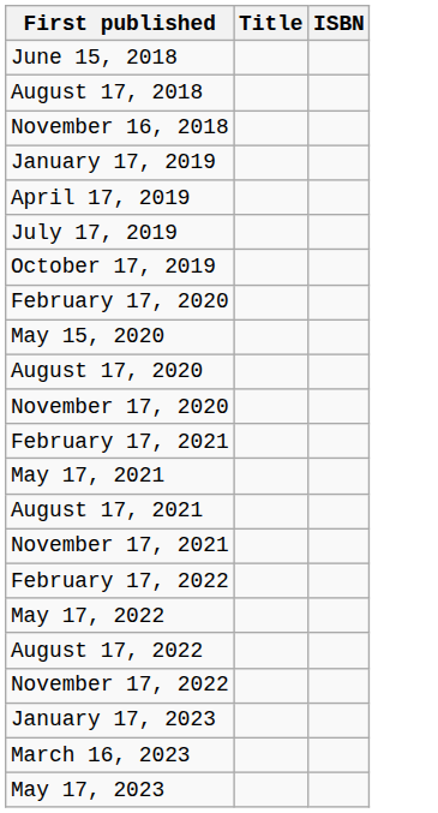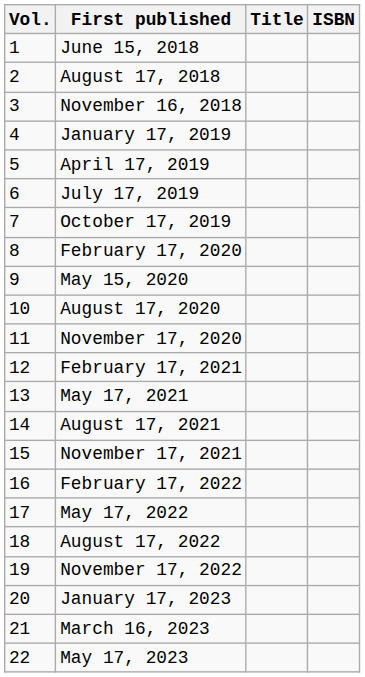 <table class="wikitable">
 <tr>
+<th>Vol.</th>
 <th>First published</th>
 <th>Title</th>
 <th>ISBN</th>
 </tr>
 <tr>
+<td>1</td>
 <td>June 15, 2018</td>
 <td></td>
 <td><small></small></td>
 </tr>
 <tr>
+<td>2</td>
 <td>August 17, 2018</td>
 <td></td>
 <td><small></small></td>
 </tr>
 <tr>
+<td>3</td>
 <td>November 16, 2018</td>
 <td></td>
 <td><small></small></td>
 </tr>
 <tr>
+<td>4</td>
 <td>January 17, 2019</td>
 <td></td>
 <td><small></small></td>
 </tr>
 <tr>
+<td>5</td>
 <td>April 17, 2019</td>
 <td></td>
 <td><small></small></td>
 </tr>
 <tr>
+<td>6</td>
 <td>July 17, 2019</td>
 <td></td>
 <td><small></small></td>
 </tr>
 <tr>
+<td>7</td>
 <td>October 17, 2019</td>
 <td></td>
 <td><small></small></td>
 </tr>
 <tr>
+<td>8</td>
 <td>February 17, 2020</td>
 <td></td>
 <td><small></small></td>
 </tr>
 <tr>
+<td>9</td>
 <td>May 15, 2020</td>
 <td></td>
 <td><small></small></td>
 </tr>
 <tr>
+<td>10</td>
 <td>August 17, 2020</td>
 <td></td>
 <td><small></small></td>
 </tr>
 <tr>
+<td>11</td>
 <td>November 17, 2020</td>
 <td></td>
 <td><small></small></td>
 </tr>
 <tr>
+<td>12</td>
 <td>February 17, 2021</td>
 <td></td>
 <td><small></small></td>
 </tr>
 <tr>
+<td>13</td>
 <td>May 17, 2021</td>
 <td></td>
 <td><small></small></td>
 </tr>
 <tr>
+<td>14</td>
 <td>August 17, 2021</td>
 <td></td>
 <td><small></small></td>
 </tr>
 <tr>
+<td>15</td>
 <td>November 17, 2021</td>
 <td></td>
 <td><small></small></td>
 </tr>
 <tr>
+<td>16</td>
 <td>February 17, 2022</td>
 <td></td>
 <td><small></small></td>
 </tr>
 <tr>
+<td>17</td>
 <td>May 17, 2022</td>
 <td></td>
 <td><small></small></td>
 </tr>
 <tr>
+<td>18</td>
 <td>August 17, 2022</td>
 <td></td>
 <td><small></small></td>
 </tr>
 <tr>
+<td>19</td>
 <td>November 17, 2022</td>
 <td></td>
 <td><small></small></td>
 </tr>
 <tr>
+<td>20</td>
 <td>January 17, 2023</td>
 <td></td>
 <td><small></small></td>
 </tr>
 <tr>
+<td>21</td>
 <td>March 16, 2023</td>
 <td></td>
 <td><small></small></td>
 </tr>
 <tr>
+<td>22</td>
 <td>May 17, 2023</td>
 <td></td>
 <td><small></small></td>
 </tr>
 </table>
